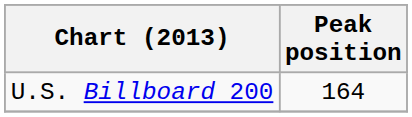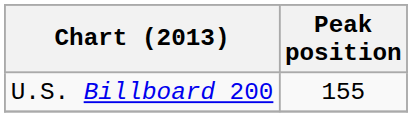 <table class="wikitable sortable">
 <tr>
 <th>Chart (2013)</th>
 <th>Peak<br>position</th>
 </tr>
 <tr>
 <td>U.S. <a href='#'><em>Billboard</em> 200</a></td>
-<td style="text-align:center;">164</td>
+<td style="text-align:center;">155</td>
 </tr>
 <tr>
 </tr>
 </table>
